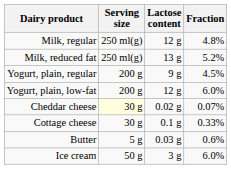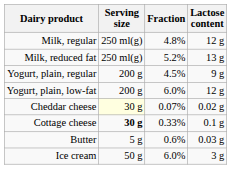 <table class="wikitable floatright sortable" style="text-align:right">
 <tr>
 <th>Dairy product</th>
 <th>Serving<br> size</th>
+<th>Fraction</th>
 <th>Lactose<br> content</th>
-<th>Fraction</th>
 </tr>
 <tr>
 <td> Milk, regular</td>
 <td>250 ml(g)</td>
+<td>4.8%</td>
 <td>12 g</td>
-<td>4.8%</td>
 </tr>
 <tr>
 <td> Milk, reduced fat</td>
 <td>250 ml(g)</td>
+<td>5.2%</td>
 <td>13 g</td>
-<td>5.2%</td>
 </tr>
 <tr>
 <td> Yogurt, plain, regular</td>
 <td>200 g</td>
+<td>4.5%</td>
 <td>9 g</td>
-<td>4.5%</td>
 </tr>
 <tr>
 <td> Yogurt, plain, low-fat</td>
 <td>200 g</td>
+<td>6.0%</td>
 <td>12 g</td>
-<td>6.0%</td>
 </tr>
 <tr>
 <td> Cheddar cheese</td>
 <td style="background: lightyellow;">30 g</td>
+<td>0.07%</td>
 <td>0.02 g</td>
-<td>0.07%</td>
 </tr>
 <tr>
 <td> Cottage cheese</td>
-<td>30 g</td>
+<td><strong>30 g</strong></td>
+<td>0.33%</td>
 <td>0.1 g</td>
-<td>0.33%</td>
 </tr>
 <tr>
 <td> Butter</td>
 <td>5 g</td>
+<td>0.6%</td>
 <td>0.03 g</td>
-<td>0.6%</td>
 </tr>
 <tr>
 <td> Ice cream</td>
 <td>50 g</td>
+<td>6.0%</td>
 <td>3 g</td>
-<td>6.0%</td>
 </tr>
 </table>
